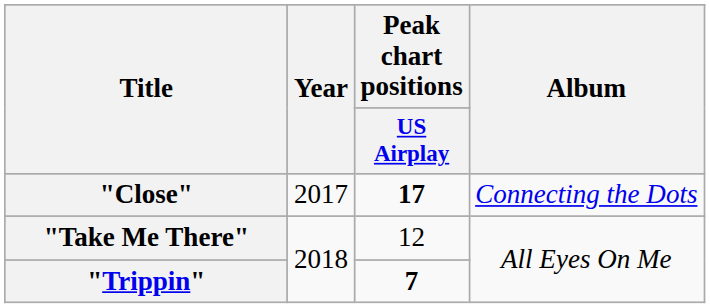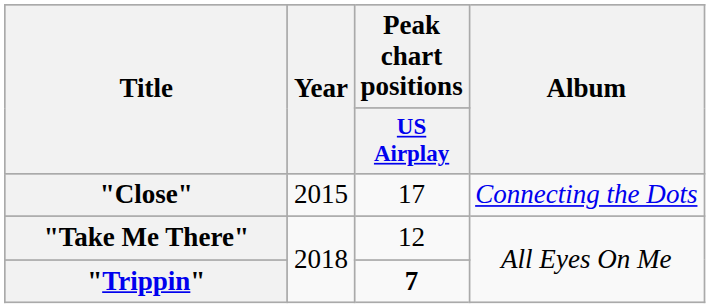 <table class="wikitable plainrowheaders" style="text-align:center;">
 <tr>
 <th rowspan="2" scope="col" style="width:10em;">Title</th>
 <th rowspan="2" scope="col" style="width:1em;">Year</th>
 <th>Peak chart positions</th>
 <th rowspan="2" scope="col">Album</th>
 </tr>
 <tr>
 <th scope="col" style="width:3em;font-size:85%;"><a href='#'>US</a><br><a href='#'>Airplay</a></th>
 </tr>
 <tr>
 <th scope="row">"Close"</th>
-<td>2017</td>
-<td><strong>17</strong></td>
+<td>2015</td>
+<td>17</td>
 <td><em><a href='#'>Connecting the Dots</a></em></td>
 </tr>
 <tr>
 <th scope="row">"Take Me There"</th>
 <td rowspan="2">2018</td>
 <td>12</td>
 <td rowspan="2"><em>All Eyes On Me</em></td>
 </tr>
 <tr>
 <th scope="row">"<a href='#'>Trippin</a>"</th>
 <td><strong>7</strong></td>
 </tr>
 </table>
